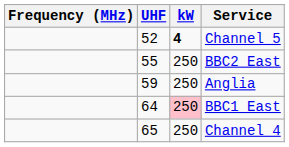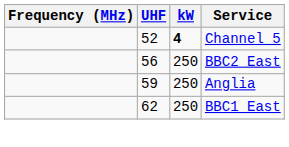 <table class=wikitable sortable>
 <tr>
 <th>Frequency (<a href='#'>MHz</a>)</th>
 <th><a href='#'>UHF</a></th>
 <th><a href='#'>kW</a></th>
 <th>Service</th>
 </tr>
 <tr>
 <td></td>
 <td>52</td>
 <td><strong>4</strong></td>
 <td><a href='#'>Channel 5</a></td>
 </tr>
 <tr>
 <td></td>
-<td>55</td>
+<td>56</td>
 <td>250</td>
 <td><a href='#'>BBC2 East</a></td>
 </tr>
 <tr>
 <td></td>
 <td>59</td>
 <td>250</td>
 <td><a href='#'>Anglia</a></td>
 </tr>
 <tr>
 <td></td>
-<td>64</td>
-<td style="background: pink;">250</td>
+<td>62</td>
+<td>250</td>
 <td><a href='#'>BBC1 East</a></td>
 </tr>
-<tr>
-<td></td>
-<td>65</td>
-<td>250</td>
-<td><a href='#'>Channel 4</a></td>
-</tr>
 </table>
